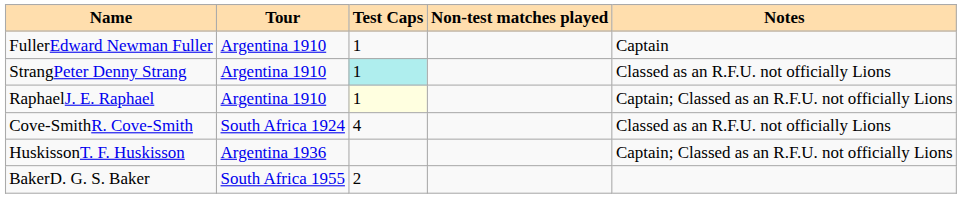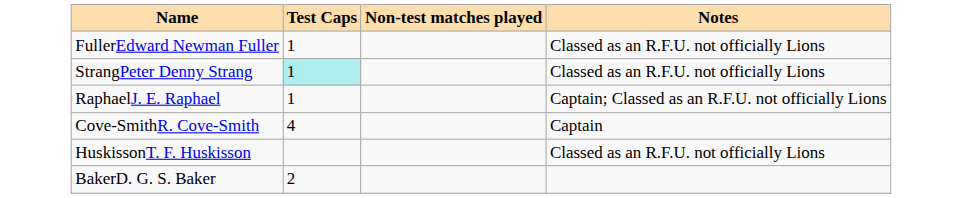 <table class="sortable wikitable" style="margin:auto;">
 <tr>
 <th style="background:#ffdead;">Name</th>
-<th style="background:#ffdead;">Tour</th>
 <th style="background:#ffdead;">Test Caps</th>
 <th style="background:#ffdead;">Non-test matches played</th>
 <th style="background:#ffdead;">Notes</th>
 </tr>
 <tr>
 <td><span>Fuller</span><a href='#'>Edward Newman Fuller</a></td>
-<td><a href='#'>Argentina 1910</a></td>
 <td>1</td>
 <td></td>
-<td>Captain</td>
+<td>Classed as an R.F.U. not officially Lions</td>
 </tr>
 <tr>
 <td><span>Strang</span><a href='#'>Peter Denny Strang</a></td>
-<td><a href='#'>Argentina 1910</a></td>
 <td style="background: paleturquoise;">1</td>
 <td></td>
 <td>Classed as an R.F.U. not officially Lions</td>
 </tr>
 <tr>
 <td><span>Raphael</span><a href='#'>J. E. Raphael</a></td>
-<td><a href='#'>Argentina 1910</a></td>
-<td style="background: lightyellow;">1</td>
+<td>1</td>
 <td></td>
 <td>Captain; Classed as an R.F.U. not officially Lions</td>
 </tr>
 <tr>
 <td><span>Cove-Smith</span><a href='#'>R. Cove-Smith</a></td>
-<td><a href='#'>South Africa 1924</a></td>
 <td>4</td>
+<td></td>
+<td>Captain</td>
+</tr>
+<tr>
+<td><span>Huskisson</span><a href='#'>T. F. Huskisson</a></td>
+<td></td>
 <td></td>
 <td>Classed as an R.F.U. not officially Lions</td>
 </tr>
 <tr>
-<td><span>Huskisson</span><a href='#'>T. F. Huskisson</a></td>
-<td><a href='#'>Argentina 1936</a></td>
-<td></td>
-<td></td>
-<td>Captain; Classed as an R.F.U. not officially Lions</td>
-</tr>
-<tr>
 <td><span>Baker</span>D. G. S. Baker</td>
-<td><a href='#'>South Africa 1955</a></td>
 <td>2</td>
 <td></td>
 <td></td>
 </tr>
 </table>
